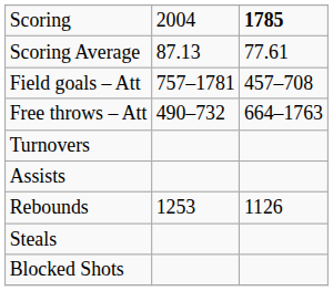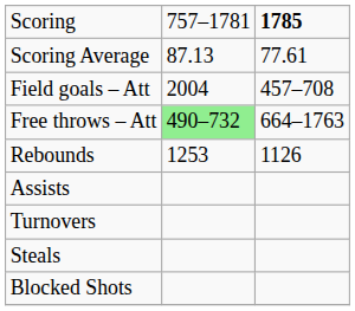 <table class="wikitable">
 <tr>
 </tr>
 <tr>
 <td>Scoring</td>
-<td>2004</td>
+<td>757–1781</td>
 <td><strong>1785</strong></td>
 </tr>
 <tr>
 <td>Scoring Average</td>
 <td>87.13</td>
 <td>77.61</td>
 </tr>
 <tr>
 <td>Field goals – Att</td>
-<td>757–1781</td>
+<td>2004</td>
 <td>457–708</td>
 </tr>
 <tr>
 <td>Free throws – Att</td>
-<td>490–732</td>
+<td style="background: lightgreen;">490–732</td>
 <td>664–1763</td>
 </tr>
 <tr>
-<td>Turnovers</td>
-<td></td>
-<td></td>
+<td>Rebounds</td>
+<td>1253</td>
+<td>1126</td>
 </tr>
 <tr>
 <td>Assists</td>
 <td></td>
 <td></td>
 </tr>
 <tr>
-<td>Rebounds</td>
-<td>1253</td>
-<td>1126</td>
+<td>Turnovers</td>
+<td></td>
+<td></td>
 </tr>
 <tr>
 <td>Steals</td>
 <td></td>
 <td></td>
 </tr>
 <tr>
 <td>Blocked Shots</td>
 <td></td>
 <td></td>
 </tr>
 <tr>
 </tr>
 </table>
